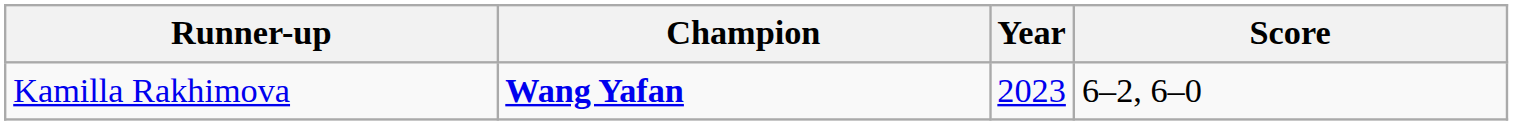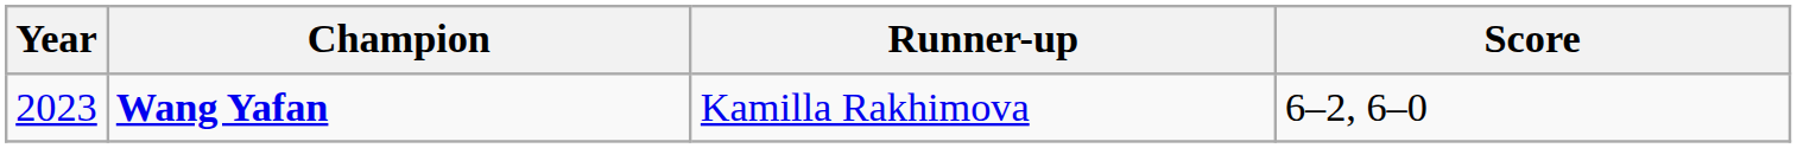 <table class="wikitable" style="font-size:90%">
 <tr>
+<th>Year</th>
+<th width="200">Champion</th>
 <th width="200">Runner-up</th>
-<th width="200">Champion</th>
-<th>Year</th>
 <th width="175">Score</th>
 </tr>
 <tr>
+<td><a href='#'>2023</a></td>
+<td> <strong><a href='#'>Wang Yafan</a></strong></td>
 <td> <a href='#'>Kamilla Rakhimova</a></td>
-<td> <strong><a href='#'>Wang Yafan</a></strong></td>
-<td><a href='#'>2023</a></td>
 <td>6–2, 6–0</td>
 </tr>
 </table>
